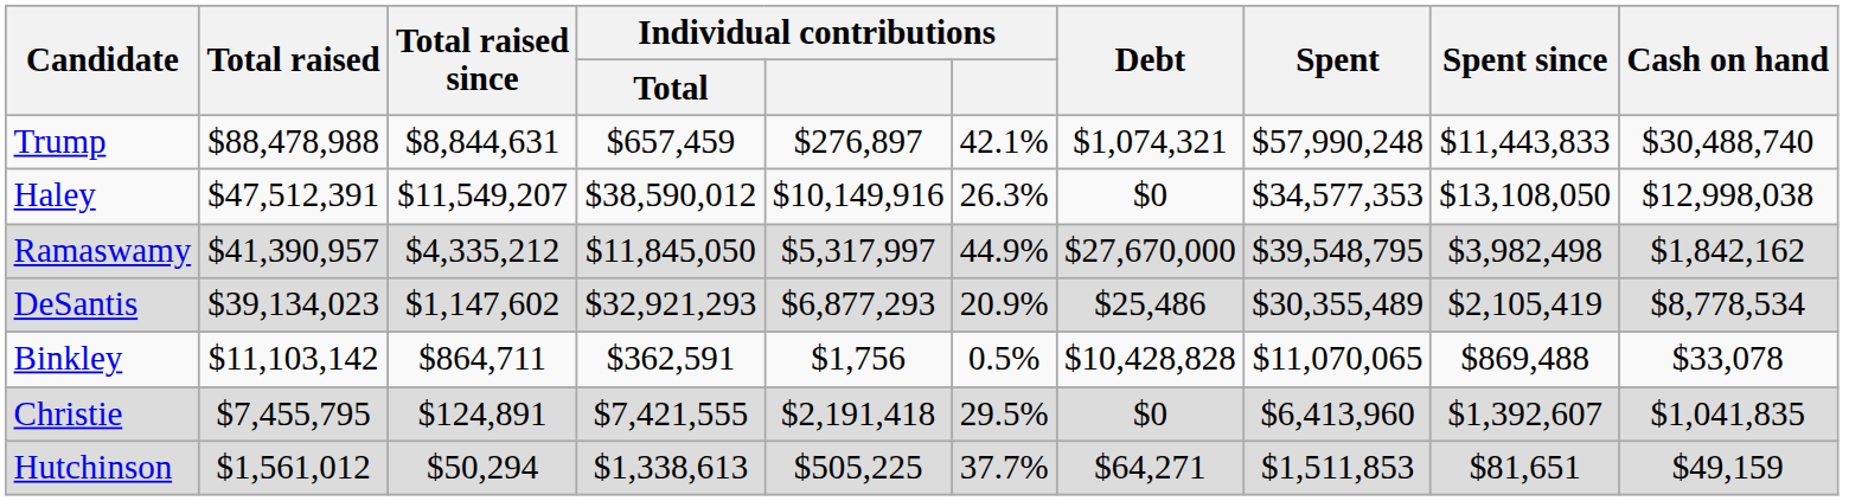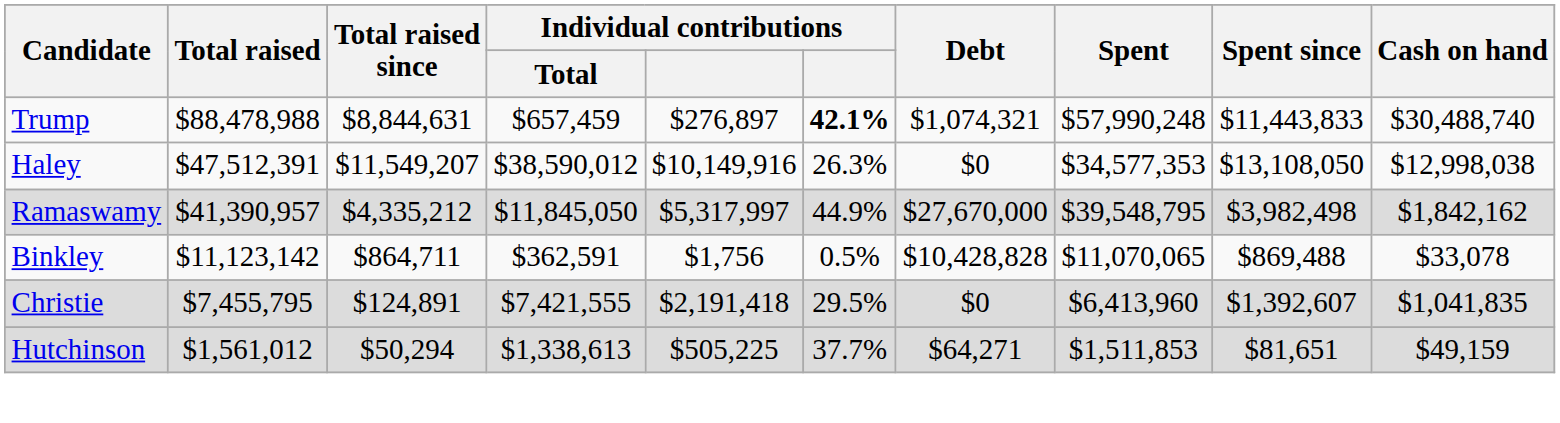 <table class="wikitable sortable" style="text-align:center;">
 <tr>
 <th scope="col" rowspan=2>Candidate</th>
 <th scope="col" data-sort-type=currency rowspan=2>Total raised</th>
 <th scope="col" data-sort-type=currency rowspan=2>Total raised<br>since </th>
 <th scope="col" colspan=3>Individual contributions</th>
 <th scope="col" data-sort-type=currency rowspan=2>Debt</th>
 <th scope="col" data-sort-type=currency rowspan=2>Spent</th>
 <th scope="col" data-sort-type=currency rowspan=2>Spent since<br></th>
 <th scope="col" data-sort-type=currency rowspan=2>Cash on hand</th>
 </tr>
 <tr>
 <th scope="col" data-sort-type=currency>Total</th>
 <th scope="col" data-sort-type=currency></th>
 <th scope="col" data-sort-type=number></th>
 </tr>
 <tr>
 <td style="text-align: left;"><a href='#'>Trump</a></td>
 <td>$88,478,988</td>
 <td>$8,844,631</td>
 <td>$657,459</td>
 <td>$276,897</td>
-<td>42.1%</td>
+<td><strong>42.1%</strong></td>
 <td>$1,074,321</td>
 <td>$57,990,248</td>
 <td>$11,443,833</td>
 <td>$30,488,740</td>
 </tr>
 <tr>
 <td style="text-align: left;"><a href='#'>Haley</a></td>
 <td>$47,512,391</td>
 <td>$11,549,207</td>
 <td>$38,590,012</td>
 <td>$10,149,916</td>
 <td>26.3%</td>
 <td>$0</td>
 <td>$34,577,353</td>
 <td>$13,108,050</td>
 <td>$12,998,038</td>
 </tr>
 <tr style=background:gainsboro>
 <td style="text-align: left;"><a href='#'>Ramaswamy</a></td>
 <td>$41,390,957</td>
 <td>$4,335,212</td>
 <td>$11,845,050</td>
 <td>$5,317,997</td>
 <td>44.9%</td>
 <td>$27,670,000</td>
 <td>$39,548,795</td>
 <td>$3,982,498</td>
 <td>$1,842,162</td>
 </tr>
-<tr style=background:gainsboro>
-<td style="text-align: left;"><a href='#'>DeSantis</a></td>
-<td>$39,134,023</td>
-<td>$1,147,602</td>
-<td>$32,921,293</td>
-<td>$6,877,293</td>
-<td>20.9%</td>
-<td>$25,486</td>
-<td>$30,355,489</td>
-<td>$2,105,419</td>
-<td>$8,778,534</td>
-</tr>
 <tr>
 <td style="text-align: left;"><a href='#'>Binkley</a></td>
-<td>$11,103,142</td>
+<td>$11,123,142</td>
 <td>$864,711</td>
 <td>$362,591</td>
 <td>$1,756</td>
 <td>0.5%</td>
 <td>$10,428,828</td>
 <td>$11,070,065</td>
 <td>$869,488</td>
 <td>$33,078</td>
 </tr>
 <tr style=background:gainsboro>
 <td style="text-align: left;"><a href='#'>Christie</a></td>
 <td>$7,455,795</td>
 <td>$124,891</td>
 <td>$7,421,555</td>
 <td>$2,191,418</td>
 <td>29.5%</td>
 <td>$0</td>
 <td>$6,413,960</td>
 <td>$1,392,607</td>
 <td>$1,041,835</td>
 </tr>
 <tr style=background:gainsboro>
 <td style="text-align: left;"><a href='#'>Hutchinson</a></td>
 <td>$1,561,012</td>
 <td>$50,294</td>
 <td>$1,338,613</td>
 <td>$505,225</td>
 <td>37.7%</td>
 <td>$64,271</td>
 <td>$1,511,853</td>
 <td>$81,651</td>
 <td>$49,159</td>
 </tr>
 </table>
